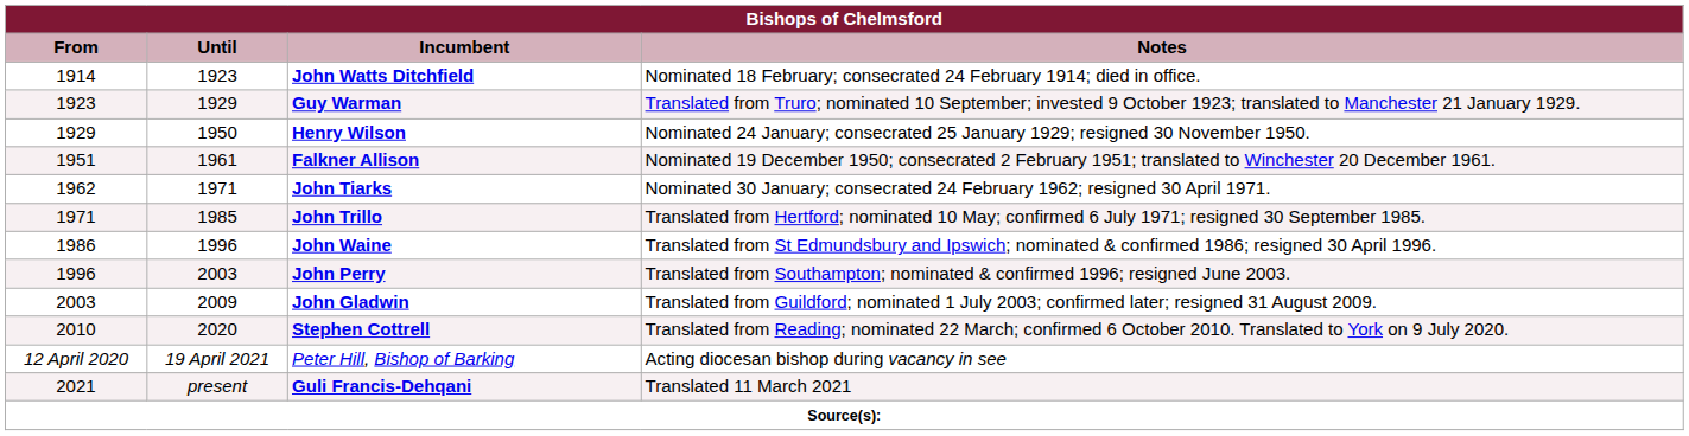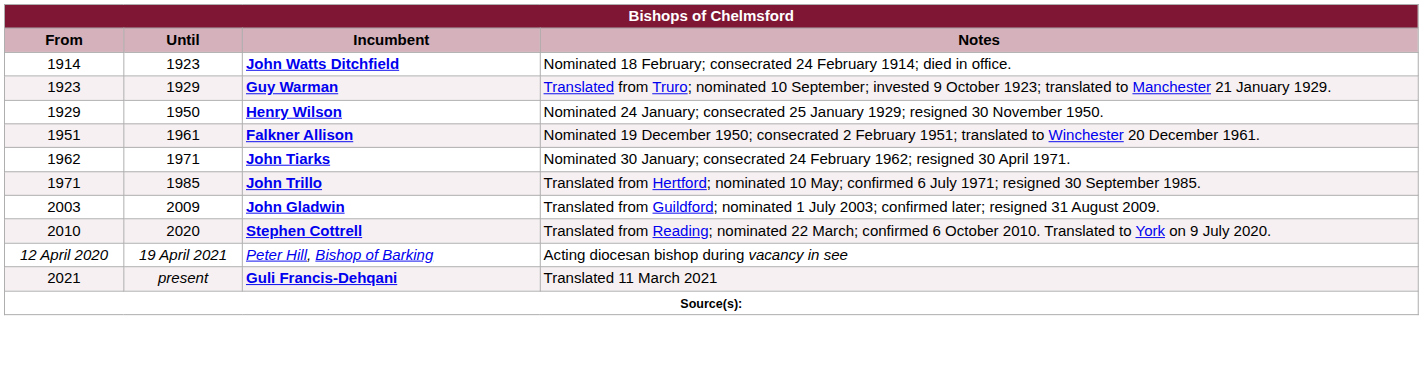 <table class="wikitable" style="width:95%;" border="1" cellpadding="2">
 <tr>
 <th colspan="4" style="background-color: #7F1734; color: white;">Bishops of Chelmsford</th>
 </tr>
 <tr>
 <th style="background-color: #D4B1BB; width: 8%;">From</th>
 <th style="background-color: #D4B1BB; width: 8%;">Until</th>
 <th style="background-color: #D4B1BB; width: 20%;">Incumbent</th>
 <th style="background-color: #D4B1BB; width: 59%;">Notes</th>
 </tr>
 <tr valign="top" style="background-color: white;">
 <td style="text-align: center;">1914</td>
 <td style="text-align: center;">1923</td>
 <td><strong><a href='#'>John Watts Ditchfield</a></strong></td>
 <td>Nominated 18 February; consecrated 24 February 1914; died in office.</td>
 </tr>
 <tr valign="top" style="background-color: #F7F0F2;">
 <td style="text-align: center;">1923</td>
 <td style="text-align: center;">1929</td>
 <td><strong><a href='#'>Guy Warman</a></strong></td>
 <td><a href='#'>Translated</a> from <a href='#'>Truro</a>; nominated 10 September; invested 9 October 1923; translated to <a href='#'>Manchester</a> 21 January 1929.</td>
 </tr>
 <tr valign="top" style="background-color: white;">
 <td style="text-align: center;">1929</td>
 <td style="text-align: center;">1950</td>
 <td><strong><a href='#'>Henry Wilson</a></strong></td>
 <td>Nominated 24 January; consecrated 25 January 1929; resigned 30 November 1950.</td>
 </tr>
 <tr valign="top" style="background-color: #F7F0F2;">
 <td style="text-align: center;">1951</td>
 <td style="text-align: center;">1961</td>
 <td><strong><a href='#'>Falkner Allison</a></strong></td>
 <td>Nominated 19 December 1950; consecrated 2 February 1951; translated to <a href='#'>Winchester</a> 20 December 1961.</td>
 </tr>
 <tr valign="top" style="background-color: white;">
 <td style="text-align: center;">1962</td>
 <td style="text-align: center;">1971</td>
 <td><strong><a href='#'>John Tiarks</a></strong></td>
 <td>Nominated 30 January; consecrated 24 February 1962; resigned 30 April 1971.</td>
 </tr>
 <tr valign="top" style="background-color: #F7F0F2;">
 <td style="text-align: center;">1971</td>
 <td style="text-align: center;">1985</td>
 <td><strong><a href='#'>John Trillo</a></strong></td>
 <td>Translated from <a href='#'>Hertford</a>; nominated 10 May; confirmed 6 July 1971; resigned 30 September 1985.</td>
 </tr>
 <tr valign="top" style="background-color: white;">
-<td style="text-align: center;">1986</td>
-<td style="text-align: center;">1996</td>
-<td><strong><a href='#'>John Waine</a></strong></td>
-<td>Translated from <a href='#'>St Edmundsbury and Ipswich</a>; nominated & confirmed 1986; resigned 30 April 1996.</td>
-</tr>
-<tr valign="top" style="background-color: #F7F0F2;">
-<td style="text-align: center;">1996</td>
-<td style="text-align: center;">2003</td>
-<td><strong><a href='#'>John Perry</a></strong></td>
-<td>Translated from <a href='#'>Southampton</a>; nominated & confirmed 1996; resigned June 2003.</td>
-</tr>
-<tr valign="top" style="background-color: white;">
 <td style="text-align: center;">2003</td>
 <td style="text-align: center;">2009</td>
 <td><strong><a href='#'>John Gladwin</a></strong></td>
 <td>Translated from <a href='#'>Guildford</a>; nominated 1 July 2003; confirmed later; resigned 31 August 2009.</td>
 </tr>
 <tr valign="top" style="background-color: #F7F0F2;">
 <td style="text-align: center;">2010</td>
 <td style="text-align: center;">2020</td>
 <td> <strong><a href='#'>Stephen Cottrell</a></strong></td>
 <td>Translated from <a href='#'>Reading</a>; nominated 22 March; confirmed 6 October 2010. Translated to <a href='#'>York</a> on 9 July 2020.</td>
 </tr>
 <tr valign="top" style="background-color: white;">
 <td style="text-align: center;"><em>12 April 2020</em></td>
 <td style="text-align: center;"><em>19 April 2021</em></td>
 <td> <em><a href='#'>Peter Hill</a>, <a href='#'>Bishop of Barking</a></em></td>
 <td>Acting diocesan bishop during <em>vacancy in see</em></td>
 </tr>
 <tr valign="top" style="background-color: #F7F0F2;">
 <td style="text-align: center;">2021</td>
 <td style="text-align: center;"><em>present</em></td>
 <td><strong><a href='#'>Guli Francis-Dehqani</a></strong></td>
 <td> Translated 11 March 2021</td>
 </tr>
 <tr valign="top" style="background-color: white;">
 <td colspan="4" style="text-align: center;"><small><strong>Source(s):</strong> </small></td>
 </tr>
 </table>
